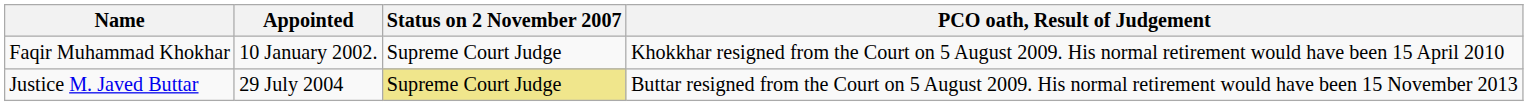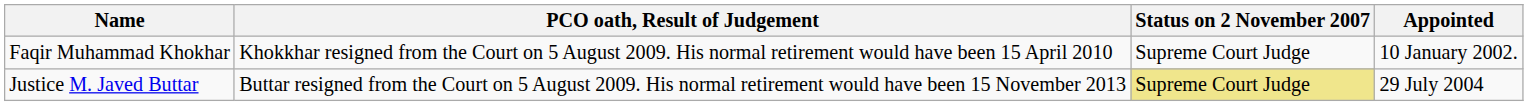 <table class="wikitable">
 <tr>
 <th>Name</th>
+<th>PCO oath, Result of Judgement</th>
+<th>Status on 2 November 2007</th>
 <th>Appointed</th>
-<th>Status on 2 November 2007</th>
-<th>PCO oath, Result of Judgement</th>
 </tr>
 <tr>
 <td>Faqir Muhammad Khokhar</td>
+<td>Khokkhar resigned from the Court on 5 August 2009. His normal retirement would have been 15 April 2010</td>
+<td>Supreme Court Judge</td>
 <td>10 January 2002.</td>
-<td>Supreme Court Judge</td>
-<td>Khokkhar resigned from the Court on 5 August 2009. His normal retirement would have been 15 April 2010</td>
 </tr>
 <tr>
 <td>Justice <a href='#'>M. Javed Buttar</a></td>
+<td>Buttar resigned from the Court on 5 August 2009. His normal retirement would have been 15 November 2013</td>
+<td style="background: khaki;">Supreme Court Judge</td>
 <td>29 July 2004</td>
-<td style="background: khaki;">Supreme Court Judge</td>
-<td>Buttar resigned from the Court on 5 August 2009. His normal retirement would have been 15 November 2013</td>
 </tr>
 </table>
